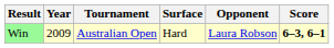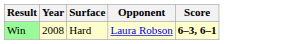 <table class="sortable wikitable">
 <tr>
 <th>Result</th>
 <th>Year</th>
-<th>Tournament</th>
 <th>Surface</th>
 <th>Opponent</th>
 <th class="unsortable">Score</th>
 </tr>
 <tr style="background:#ffc;">
 <td bgcolor=98FB98>Win</td>
-<td>2009</td>
-<td><a href='#'>Australian Open</a></td>
+<td>2008</td>
 <td>Hard</td>
 <td> <a href='#'>Laura Robson</a></td>
 <td><strong>6–3, 6–1</strong></td>
 </tr>
 </table>
